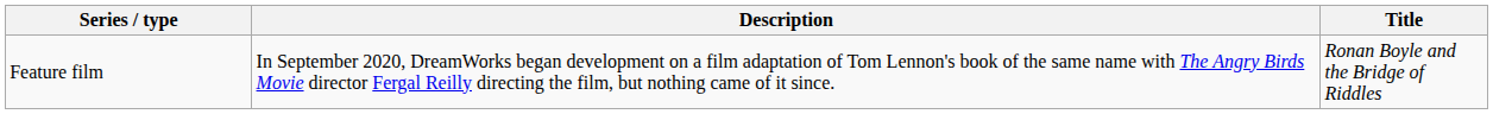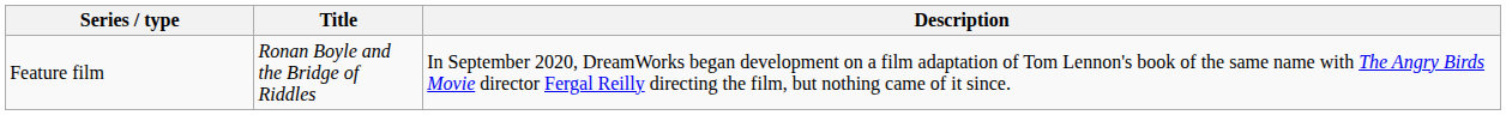 <table class="wikitable">
 <tr>
 <th style="width:150pt;">Series / type</th>
+<th style="width:100pt;">Title</th>
 <th>Description</th>
-<th style="width:100pt;">Title</th>
 </tr>
 <tr>
 <td>Feature film</td>
+<td><em>Ronan Boyle and the Bridge of Riddles</em></td>
 <td>In September 2020, DreamWorks began development on a film adaptation of Tom Lennon's book of the same name with <em><a href='#'>The Angry Birds Movie</a></em> director <a href='#'>Fergal Reilly</a> directing the film, but nothing came of it since.</td>
-<td><em>Ronan Boyle and the Bridge of Riddles</em></td>
 </tr>
 </table>
